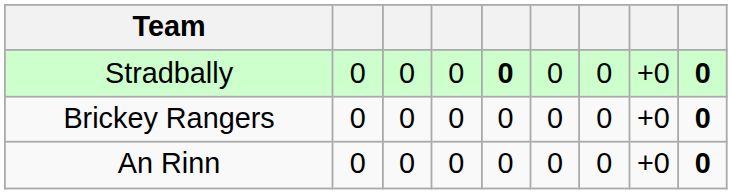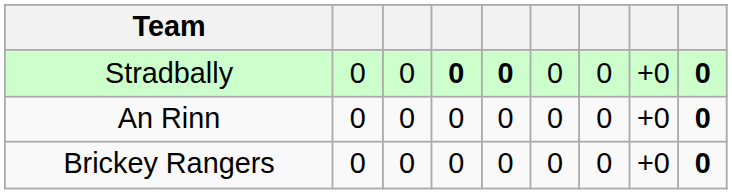 <table class="wikitable" style="text-align:center">
 <tr>
 <th style="width:175px;">Team</th>
 <th width="20"></th>
 <th width="20"></th>
 <th width="20"></th>
 <th width="20"></th>
 <th width="20"></th>
 <th width="20"></th>
 <th width="20"></th>
 <th width="20"></th>
 </tr>
 <tr style="background:#cfc;">
 <td>Stradbally</td>
 <td>0</td>
 <td>0</td>
+<td><strong>0</strong></td>
+<td><strong>0</strong></td>
 <td>0</td>
+<td>0</td>
+<td>+0</td>
 <td><strong>0</strong></td>
+</tr>
+<tr>
+<td>An Rinn</td>
+<td>0</td>
+<td>0</td>
+<td>0</td>
+<td>0</td>
 <td>0</td>
 <td>0</td>
 <td>+0</td>
 <td><strong>0</strong></td>
 </tr>
 <tr>
 <td>Brickey Rangers</td>
 <td>0</td>
 <td>0</td>
 <td>0</td>
 <td>0</td>
 <td>0</td>
 <td>0</td>
 <td>+0</td>
 <td><strong>0</strong></td>
 </tr>
-<tr>
-<td>An Rinn</td>
-<td>0</td>
-<td>0</td>
-<td>0</td>
-<td>0</td>
-<td>0</td>
-<td>0</td>
-<td>+0</td>
-<td><strong>0</strong></td>
-</tr>
 </table>
